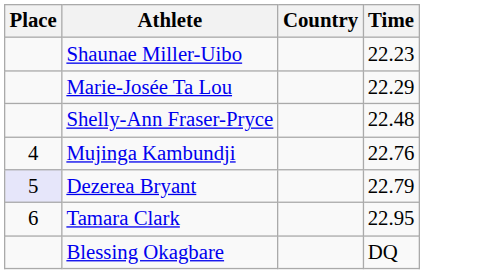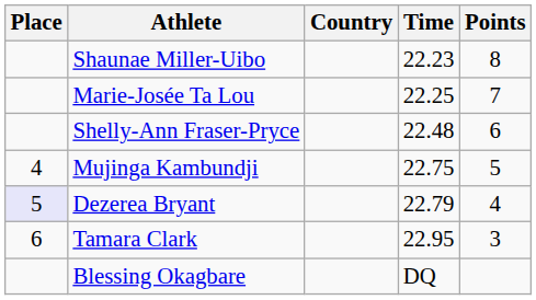 <table class="wikitable">
 <tr>
 <th>Place</th>
 <th>Athlete</th>
 <th>Country</th>
 <th>Time</th>
+<th>Points</th>
 </tr>
 <tr>
 <td align=center></td>
 <td><a href='#'>Shaunae Miller-Uibo</a></td>
 <td></td>
 <td>22.23</td>
+<td align=center>8</td>
 </tr>
 <tr>
 <td align=center></td>
 <td><a href='#'>Marie-Josée Ta Lou</a></td>
 <td></td>
-<td>22.29</td>
+<td>22.25</td>
+<td align=center>7</td>
 </tr>
 <tr>
 <td align=center></td>
 <td><a href='#'>Shelly-Ann Fraser-Pryce</a></td>
 <td></td>
 <td>22.48</td>
+<td align=center>6</td>
 </tr>
 <tr>
 <td align=center>4</td>
 <td><a href='#'>Mujinga Kambundji</a></td>
 <td></td>
-<td>22.76</td>
+<td>22.75</td>
+<td align=center>5</td>
 </tr>
 <tr>
 <td align=center style="background: lavender;">5</td>
 <td><a href='#'>Dezerea Bryant</a></td>
 <td></td>
 <td>22.79</td>
+<td align=center>4</td>
 </tr>
 <tr>
 <td align=center>6</td>
 <td><a href='#'>Tamara Clark</a></td>
 <td></td>
 <td>22.95</td>
+<td align=center>3</td>
 </tr>
 <tr>
 <td align=center></td>
 <td><a href='#'>Blessing Okagbare</a></td>
 <td></td>
 <td>DQ</td>
+<td align=center></td>
 </tr>
 </table>
